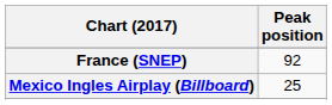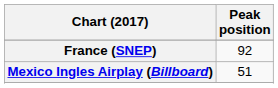 <table class="wikitable sortable plainrowheaders" style="text-align:center">
 <tr>
 <th scope="col">Chart (2017)</th>
 <th scope="col">Peak<br>position</th>
 </tr>
 <tr>
 </tr>
 <tr>
 </tr>
 <tr>
 <th scope="row">France (<a href='#'>SNEP</a>)</th>
 <td>92</td>
 </tr>
 <tr>
 <th scope="row"><a href='#'>Mexico Ingles Airplay</a> (<em><a href='#'>Billboard</a></em>)</th>
-<td>25</td>
+<td>51</td>
 </tr>
 <tr>
 </tr>
 <tr>
 </tr>
 </table>
